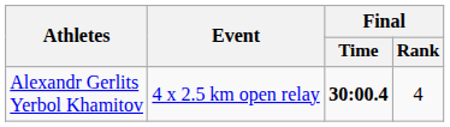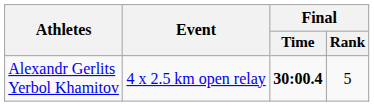 <table class="wikitable" style="font-size:90%">
 <tr>
 <th rowspan=2>Athletes</th>
 <th rowspan=2>Event</th>
 <th colspan=2>Final</th>
 </tr>
 <tr style="font-size:95%">
 <th>Time</th>
 <th>Rank</th>
 </tr>
 <tr align=center>
 <td align=left><a href='#'>Alexandr Gerlits</a><br><a href='#'>Yerbol Khamitov</a></td>
 <td align=left><a href='#'>4 x 2.5 km open relay</a></td>
 <td><strong>30:00.4</strong></td>
-<td>4</td>
+<td>5</td>
 </tr>
 </table>
